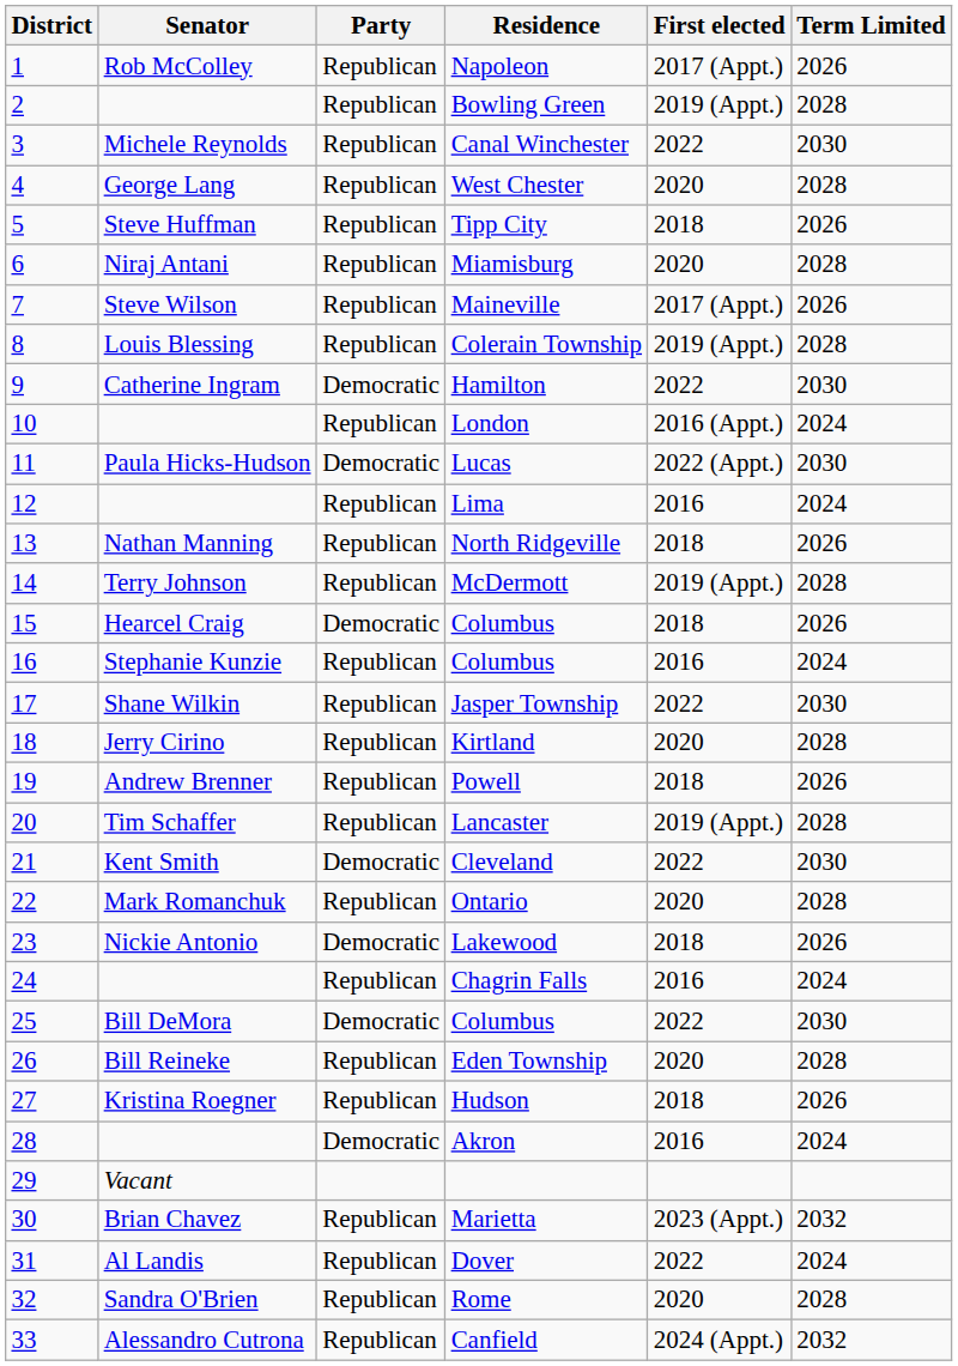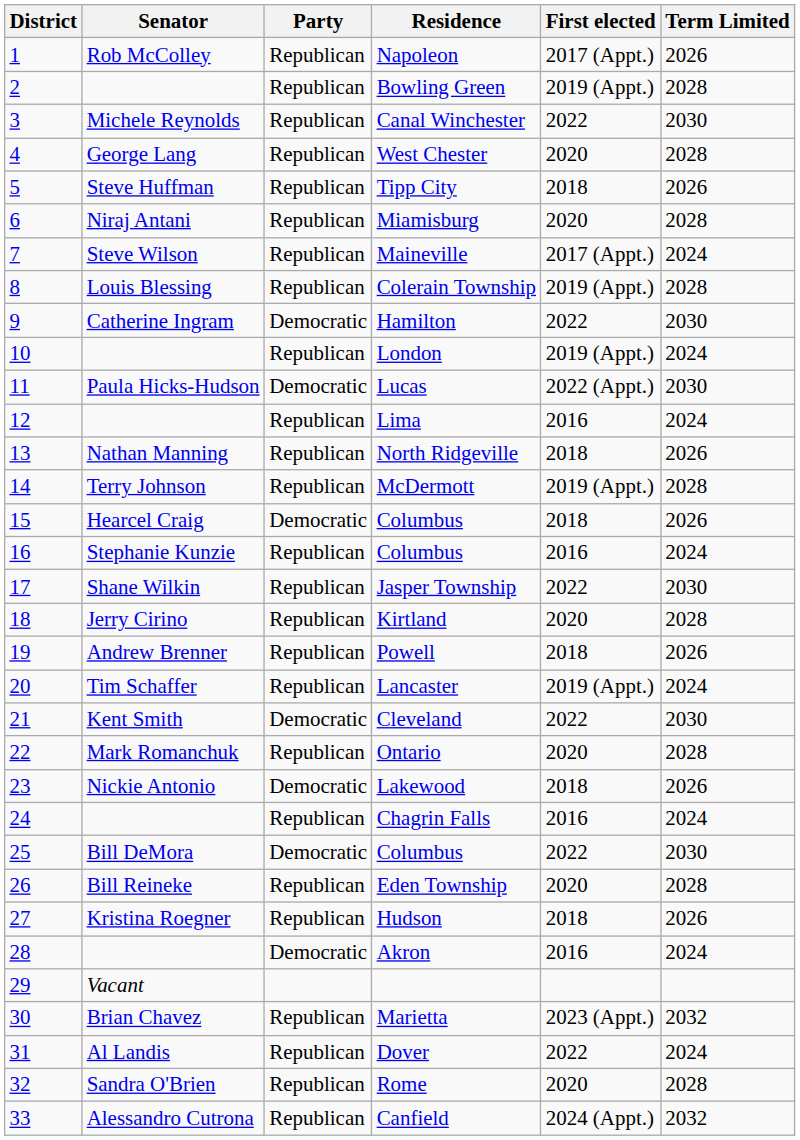 <table class="wikitable sortable">
 <tr>
 <th>District</th>
 <th>Senator</th>
 <th>Party</th>
 <th>Residence</th>
 <th>First elected</th>
 <th>Term Limited</th>
 </tr>
 <tr>
 <td><a href='#'>1</a></td>
 <td><a href='#'>Rob McColley</a></td>
 <td>Republican</td>
 <td><a href='#'>Napoleon</a></td>
 <td>2017 (Appt.)</td>
 <td>2026</td>
 </tr>
 <tr>
 <td><a href='#'>2</a></td>
 <td></td>
 <td>Republican</td>
 <td><a href='#'>Bowling Green</a></td>
 <td>2019 (Appt.)</td>
 <td>2028</td>
 </tr>
 <tr>
 <td><a href='#'>3</a></td>
 <td><a href='#'>Michele Reynolds</a></td>
 <td>Republican</td>
 <td><a href='#'>Canal Winchester</a></td>
 <td>2022</td>
 <td>2030</td>
 </tr>
 <tr>
 <td><a href='#'>4</a></td>
 <td><a href='#'>George Lang</a></td>
 <td>Republican</td>
 <td><a href='#'>West Chester</a></td>
 <td>2020</td>
 <td>2028</td>
 </tr>
 <tr>
 <td><a href='#'>5</a></td>
 <td><a href='#'>Steve Huffman</a></td>
 <td>Republican</td>
 <td><a href='#'>Tipp City</a></td>
 <td>2018</td>
 <td>2026</td>
 </tr>
 <tr>
 <td><a href='#'>6</a></td>
 <td><a href='#'>Niraj Antani</a></td>
 <td>Republican</td>
 <td><a href='#'>Miamisburg</a></td>
 <td>2020</td>
 <td>2028</td>
 </tr>
 <tr>
 <td><a href='#'>7</a></td>
 <td><a href='#'>Steve Wilson</a></td>
 <td>Republican</td>
 <td><a href='#'>Maineville</a></td>
 <td>2017 (Appt.)</td>
-<td>2026</td>
+<td>2024</td>
 </tr>
 <tr>
 <td><a href='#'>8</a></td>
 <td><a href='#'>Louis Blessing</a></td>
 <td>Republican</td>
 <td><a href='#'>Colerain Township</a></td>
 <td>2019 (Appt.)</td>
 <td>2028</td>
 </tr>
 <tr>
 <td><a href='#'>9</a></td>
 <td><a href='#'>Catherine Ingram</a></td>
 <td>Democratic</td>
 <td><a href='#'>Hamilton</a></td>
 <td>2022</td>
 <td>2030</td>
 </tr>
 <tr>
 <td><a href='#'>10</a></td>
 <td></td>
 <td>Republican</td>
 <td><a href='#'>London</a></td>
-<td>2016 (Appt.)</td>
+<td>2019 (Appt.)</td>
 <td>2024</td>
 </tr>
 <tr>
 <td><a href='#'>11</a></td>
 <td><a href='#'>Paula Hicks-Hudson</a></td>
 <td>Democratic</td>
 <td><a href='#'>Lucas</a></td>
 <td>2022 (Appt.)</td>
 <td>2030</td>
 </tr>
 <tr>
 <td><a href='#'>12</a></td>
 <td></td>
 <td>Republican</td>
 <td><a href='#'>Lima</a></td>
 <td>2016</td>
 <td>2024</td>
 </tr>
 <tr>
 <td><a href='#'>13</a></td>
 <td><a href='#'>Nathan Manning</a></td>
 <td>Republican</td>
 <td><a href='#'>North Ridgeville</a></td>
 <td>2018</td>
 <td>2026</td>
 </tr>
 <tr>
 <td><a href='#'>14</a></td>
 <td><a href='#'>Terry Johnson</a></td>
 <td>Republican</td>
 <td><a href='#'>McDermott</a></td>
 <td>2019 (Appt.)</td>
 <td>2028</td>
 </tr>
 <tr>
 <td><a href='#'>15</a></td>
 <td><a href='#'>Hearcel Craig</a></td>
 <td>Democratic</td>
 <td><a href='#'>Columbus</a></td>
 <td>2018</td>
 <td>2026</td>
 </tr>
 <tr>
 <td><a href='#'>16</a></td>
 <td><a href='#'>Stephanie Kunzie</a></td>
 <td>Republican</td>
 <td><a href='#'>Columbus</a></td>
 <td>2016</td>
 <td>2024</td>
 </tr>
 <tr>
 <td><a href='#'>17</a></td>
 <td><a href='#'>Shane Wilkin</a></td>
 <td>Republican</td>
 <td><a href='#'>Jasper Township</a></td>
 <td>2022</td>
 <td>2030</td>
 </tr>
 <tr>
 <td><a href='#'>18</a></td>
 <td><a href='#'>Jerry Cirino</a></td>
 <td>Republican</td>
 <td><a href='#'>Kirtland</a></td>
 <td>2020</td>
 <td>2028</td>
 </tr>
 <tr>
 <td><a href='#'>19</a></td>
 <td><a href='#'>Andrew Brenner</a></td>
 <td>Republican</td>
 <td><a href='#'>Powell</a></td>
 <td>2018</td>
 <td>2026</td>
 </tr>
 <tr>
 <td><a href='#'>20</a></td>
 <td><a href='#'>Tim Schaffer</a></td>
 <td>Republican</td>
 <td><a href='#'>Lancaster</a></td>
 <td>2019 (Appt.)</td>
-<td>2028</td>
+<td>2024</td>
 </tr>
 <tr>
 <td><a href='#'>21</a></td>
 <td><a href='#'>Kent Smith</a></td>
 <td>Democratic</td>
 <td><a href='#'>Cleveland</a></td>
 <td>2022</td>
 <td>2030</td>
 </tr>
 <tr>
 <td><a href='#'>22</a></td>
 <td><a href='#'>Mark Romanchuk</a></td>
 <td>Republican</td>
 <td><a href='#'>Ontario</a></td>
 <td>2020</td>
 <td>2028</td>
 </tr>
 <tr>
 <td><a href='#'>23</a></td>
 <td><a href='#'>Nickie Antonio</a></td>
 <td>Democratic</td>
 <td><a href='#'>Lakewood</a></td>
 <td>2018</td>
 <td>2026</td>
 </tr>
 <tr>
 <td><a href='#'>24</a></td>
 <td></td>
 <td>Republican</td>
 <td><a href='#'>Chagrin Falls</a></td>
 <td>2016</td>
 <td>2024</td>
 </tr>
 <tr>
 <td><a href='#'>25</a></td>
 <td><a href='#'>Bill DeMora</a></td>
 <td>Democratic</td>
 <td><a href='#'>Columbus</a></td>
 <td>2022</td>
 <td>2030</td>
 </tr>
 <tr>
 <td><a href='#'>26</a></td>
 <td><a href='#'>Bill Reineke</a></td>
 <td>Republican</td>
 <td><a href='#'>Eden Township</a></td>
 <td>2020</td>
 <td>2028</td>
 </tr>
 <tr>
 <td><a href='#'>27</a></td>
 <td><a href='#'>Kristina Roegner</a></td>
 <td>Republican</td>
 <td><a href='#'>Hudson</a></td>
 <td>2018</td>
 <td>2026</td>
 </tr>
 <tr>
 <td><a href='#'>28</a></td>
 <td></td>
 <td>Democratic</td>
 <td><a href='#'>Akron</a></td>
 <td>2016</td>
 <td>2024</td>
 </tr>
 <tr>
 <td><a href='#'>29</a></td>
 <td><em>Vacant</em></td>
 <td></td>
 <td></td>
 <td></td>
 <td></td>
 </tr>
 <tr>
 <td><a href='#'>30</a></td>
 <td><a href='#'>Brian Chavez</a></td>
 <td>Republican</td>
 <td><a href='#'>Marietta</a></td>
 <td>2023 (Appt.)</td>
 <td>2032</td>
 </tr>
 <tr>
 <td><a href='#'>31</a></td>
 <td><a href='#'>Al Landis</a></td>
 <td>Republican</td>
 <td><a href='#'>Dover</a></td>
 <td>2022</td>
 <td>2024</td>
 </tr>
 <tr>
 <td><a href='#'>32</a></td>
 <td><a href='#'>Sandra O'Brien</a></td>
 <td>Republican</td>
 <td><a href='#'>Rome</a></td>
 <td>2020</td>
 <td>2028</td>
 </tr>
 <tr>
 <td><a href='#'>33</a></td>
 <td><a href='#'>Alessandro Cutrona</a></td>
 <td>Republican</td>
 <td><a href='#'>Canfield</a></td>
 <td>2024 (Appt.)</td>
 <td>2032</td>
 </tr>
 </table>
